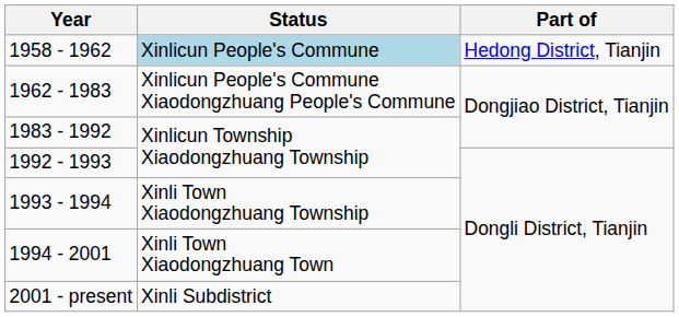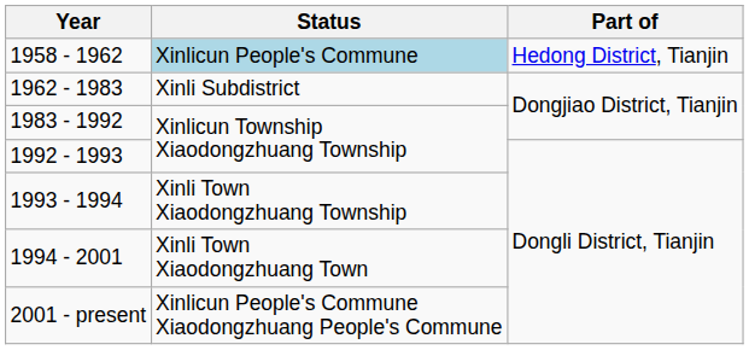 <table class="wikitable">
 <tr>
 <th>Year</th>
 <th>Status</th>
 <th>Part of</th>
 </tr>
 <tr>
 <td>1958 - 1962</td>
 <td style="background: lightblue;">Xinlicun People's Commune</td>
 <td><a href='#'>Hedong District</a>, Tianjin</td>
 </tr>
 <tr>
 <td>1962 - 1983</td>
-<td>Xinlicun People's Commune<br>Xiaodongzhuang People's Commune</td>
+<td>Xinli Subdistrict</td>
 <td rowspan="2">Dongjiao District, Tianjin</td>
 </tr>
 <tr>
 <td>1983 - 1992</td>
 <td rowspan="2">Xinlicun Township<br>Xiaodongzhuang Township</td>
 </tr>
 <tr>
 <td>1992 - 1993</td>
 <td rowspan="4">Dongli District, Tianjin</td>
 </tr>
 <tr>
 <td>1993 - 1994</td>
 <td>Xinli Town<br>Xiaodongzhuang Township</td>
 </tr>
 <tr>
 <td>1994 - 2001</td>
 <td>Xinli Town<br>Xiaodongzhuang Town</td>
 </tr>
 <tr>
 <td>2001 - present</td>
-<td>Xinli Subdistrict</td>
+<td>Xinlicun People's Commune<br>Xiaodongzhuang People's Commune</td>
 </tr>
 </table>
